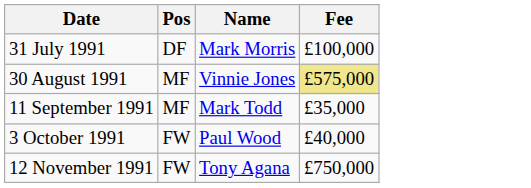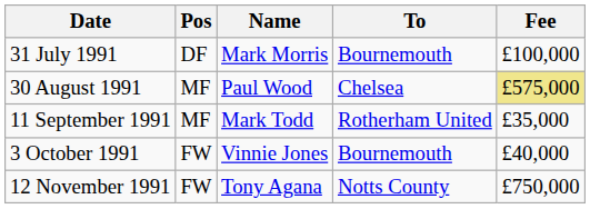 <table class="wikitable">
 <tr>
 <th>Date</th>
 <th>Pos</th>
 <th>Name</th>
+<th>To</th>
 <th>Fee</th>
 </tr>
 <tr>
 <td>31 July 1991</td>
 <td>DF</td>
 <td><a href='#'>Mark Morris</a></td>
+<td><a href='#'>Bournemouth</a></td>
 <td>£100,000</td>
 </tr>
 <tr>
 <td>30 August 1991</td>
 <td>MF</td>
-<td><a href='#'>Vinnie Jones</a></td>
+<td><a href='#'>Paul Wood</a></td>
+<td><a href='#'>Chelsea</a></td>
 <td style="background: khaki;">£575,000</td>
 </tr>
 <tr>
 <td>11 September 1991</td>
 <td>MF</td>
 <td><a href='#'>Mark Todd</a></td>
+<td><a href='#'>Rotherham United</a></td>
 <td>£35,000</td>
 </tr>
 <tr>
 <td>3 October 1991</td>
 <td>FW</td>
-<td><a href='#'>Paul Wood</a></td>
+<td><a href='#'>Vinnie Jones</a></td>
+<td><a href='#'>Bournemouth</a></td>
 <td>£40,000</td>
 </tr>
 <tr>
 <td>12 November 1991</td>
 <td>FW</td>
 <td><a href='#'>Tony Agana</a></td>
+<td><a href='#'>Notts County</a></td>
 <td>£750,000</td>
 </tr>
 </table>
